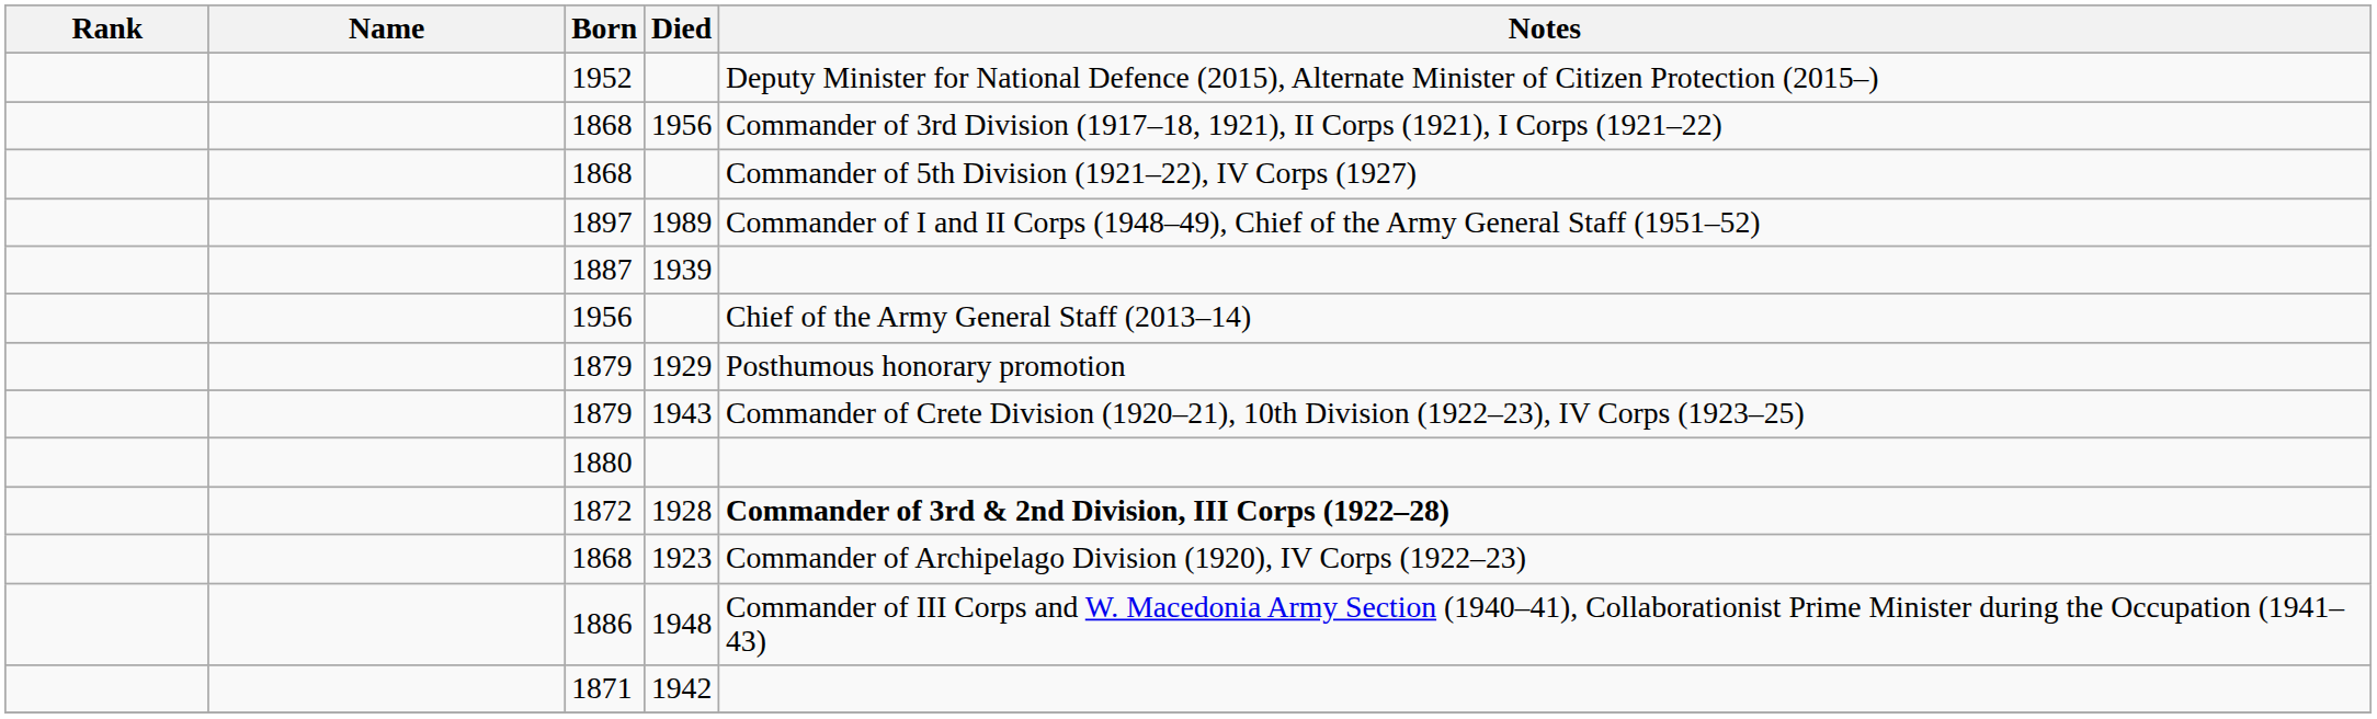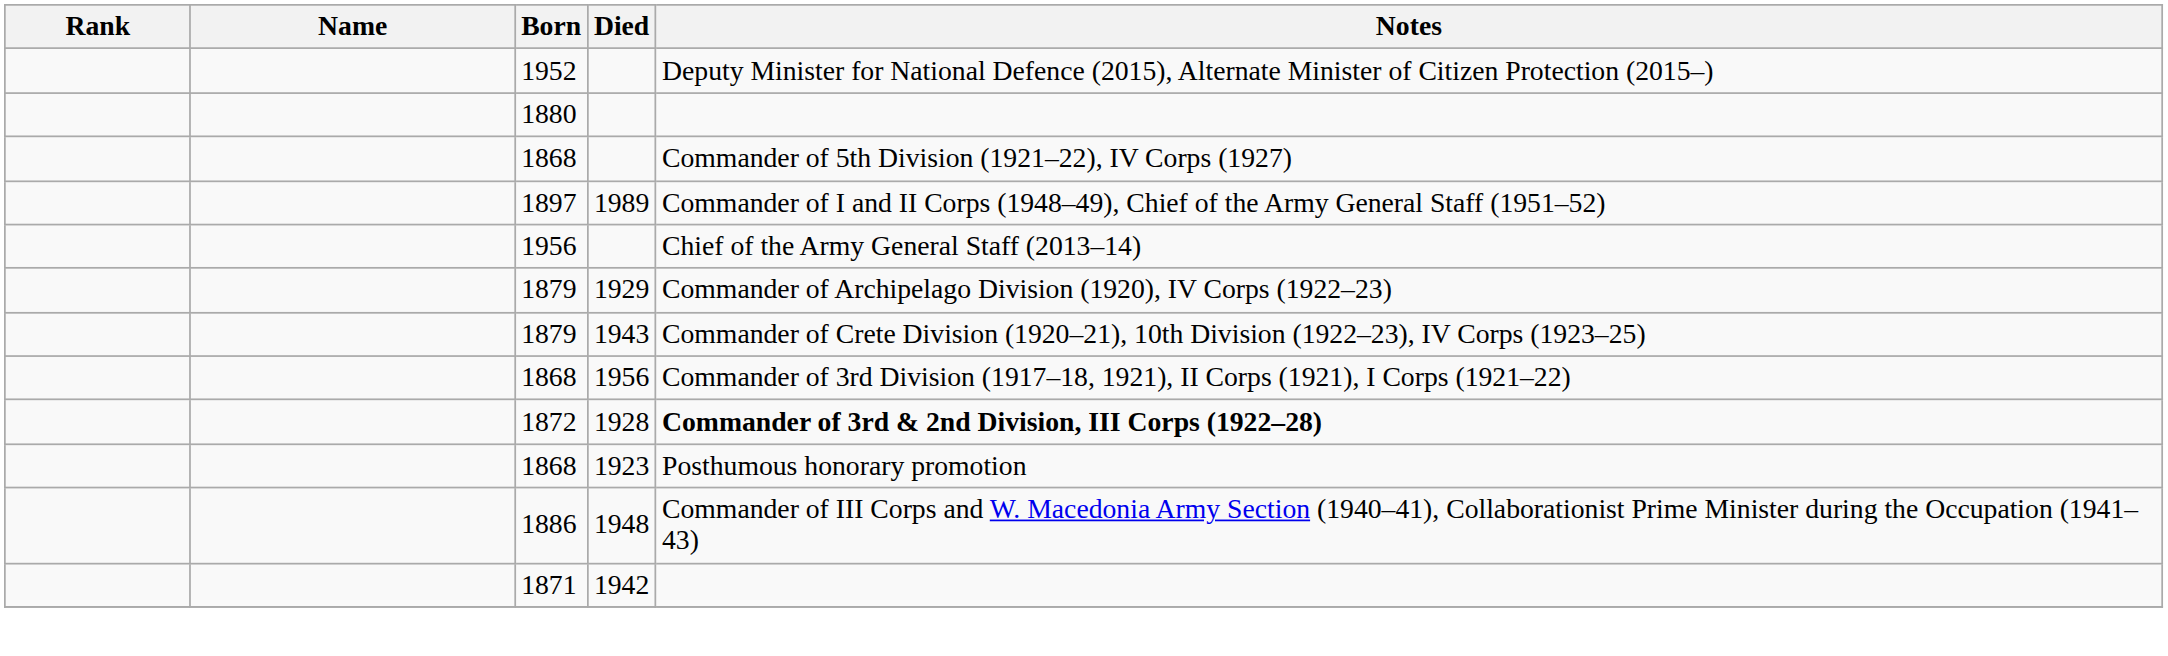 <table class="wikitable sortable">
 <tr>
 <th width="100">Rank</th>
 <th width="180">Name</th>
 <th width="30">Born</th>
 <th width="30">Died</th>
 <th>Notes</th>
 </tr>
 <tr>
 <td></td>
 <td></td>
 <td>1952</td>
 <td></td>
 <td>Deputy Minister for National Defence (2015), Alternate Minister of Citizen Protection (2015–)</td>
 </tr>
 <tr>
 <td></td>
 <td></td>
-<td>1868</td>
-<td>1956</td>
-<td>Commander of 3rd Division (1917–18, 1921), II Corps (1921), I Corps (1921–22)</td>
+<td>1880</td>
+<td></td>
+<td></td>
 </tr>
 <tr>
 <td></td>
 <td></td>
 <td>1868</td>
 <td></td>
 <td>Commander of 5th Division (1921–22), IV Corps (1927)</td>
 </tr>
 <tr>
 <td></td>
 <td></td>
 <td>1897</td>
 <td>1989</td>
 <td>Commander of I and II Corps (1948–49), Chief of the Army General Staff (1951–52)</td>
 </tr>
 <tr>
 <td></td>
 <td></td>
-<td>1887</td>
-<td>1939</td>
-<td></td>
-</tr>
-<tr>
-<td></td>
-<td></td>
 <td>1956</td>
 <td></td>
 <td>Chief of the Army General Staff (2013–14)</td>
 </tr>
 <tr>
 <td></td>
 <td></td>
 <td>1879</td>
 <td>1929</td>
-<td>Posthumous honorary promotion</td>
+<td>Commander of Archipelago Division (1920), IV Corps (1922–23)</td>
 </tr>
 <tr>
 <td></td>
 <td></td>
 <td>1879</td>
 <td>1943</td>
 <td>Commander of Crete Division (1920–21), 10th Division (1922–23), IV Corps (1923–25)</td>
 </tr>
 <tr>
 <td></td>
 <td></td>
-<td>1880</td>
-<td></td>
-<td></td>
+<td>1868</td>
+<td>1956</td>
+<td>Commander of 3rd Division (1917–18, 1921), II Corps (1921), I Corps (1921–22)</td>
 </tr>
 <tr>
 <td></td>
 <td></td>
 <td>1872</td>
 <td>1928</td>
 <td><strong>Commander of 3rd & 2nd Division, III Corps (1922–28)</strong></td>
 </tr>
 <tr>
 <td></td>
 <td></td>
 <td>1868</td>
 <td>1923</td>
-<td>Commander of Archipelago Division (1920), IV Corps (1922–23)</td>
+<td>Posthumous honorary promotion</td>
 </tr>
 <tr>
 <td></td>
 <td></td>
 <td>1886</td>
 <td>1948</td>
 <td>Commander of III Corps and <a href='#'>W. Macedonia Army Section</a> (1940–41), Collaborationist Prime Minister during the Occupation (1941–43)</td>
 </tr>
 <tr>
 <td></td>
 <td></td>
 <td>1871</td>
 <td>1942</td>
 <td></td>
 </tr>
 <tr>
 </tr>
 </table>
